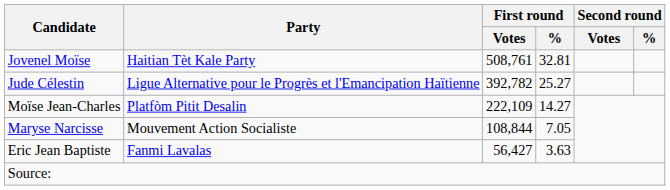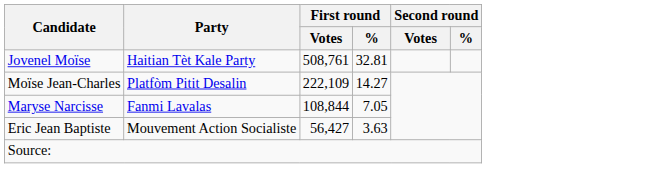 <table class=wikitable style=text-align:right>
 <tr>
 <th rowspan=2>Candidate</th>
 <th rowspan=2>Party</th>
 <th colspan=2>First round</th>
 <th colspan=2>Second round</th>
 </tr>
 <tr>
 <th>Votes</th>
 <th>%</th>
 <th>Votes</th>
 <th>%</th>
 </tr>
 <tr>
 <td align=left><a href='#'>Jovenel Moïse</a></td>
 <td align=left><a href='#'>Haitian Tèt Kale Party</a></td>
 <td>508,761</td>
 <td>32.81</td>
 <td></td>
 <td></td>
 </tr>
 <tr>
-<td align=left><a href='#'>Jude Célestin</a></td>
-<td align=left><a href='#'>Ligue Alternative pour le Progrès et l'Emancipation Haïtienne</a></td>
-<td>392,782</td>
-<td>25.27</td>
-<td></td>
-<td></td>
-</tr>
-<tr>
 <td align=left>Moïse Jean-Charles</td>
 <td align=left><a href='#'>Platfòm Pitit Desalin</a></td>
 <td>222,109</td>
 <td>14.27</td>
 <td colspan=2 rowspan=3></td>
 </tr>
 <tr>
 <td align=left><a href='#'>Maryse Narcisse</a></td>
-<td align=left>Mouvement Action Socialiste</td>
+<td align=left><a href='#'>Fanmi Lavalas</a></td>
 <td>108,844</td>
 <td>7.05</td>
 </tr>
 <tr>
 <td align=left>Eric Jean Baptiste</td>
-<td align=left><a href='#'>Fanmi Lavalas</a></td>
+<td align=left>Mouvement Action Socialiste</td>
 <td>56,427</td>
 <td>3.63</td>
 </tr>
 <tr>
 <td align=left colspan=6>Source:  </td>
 </tr>
 </table>
